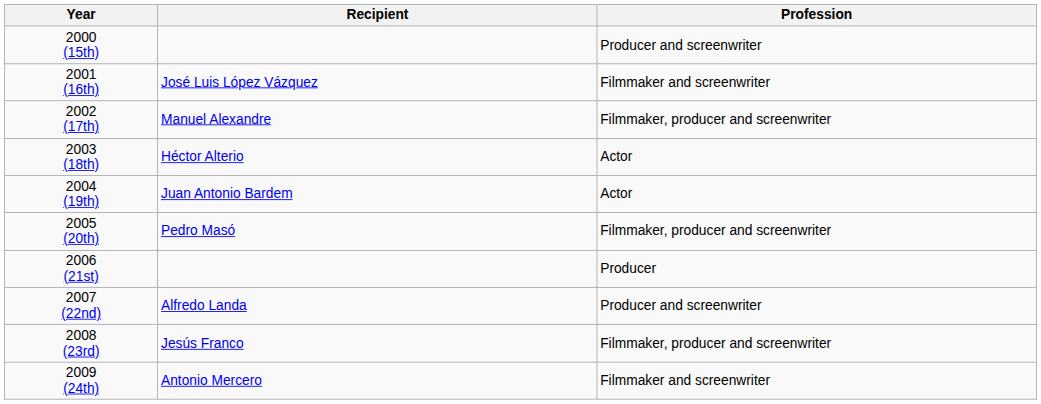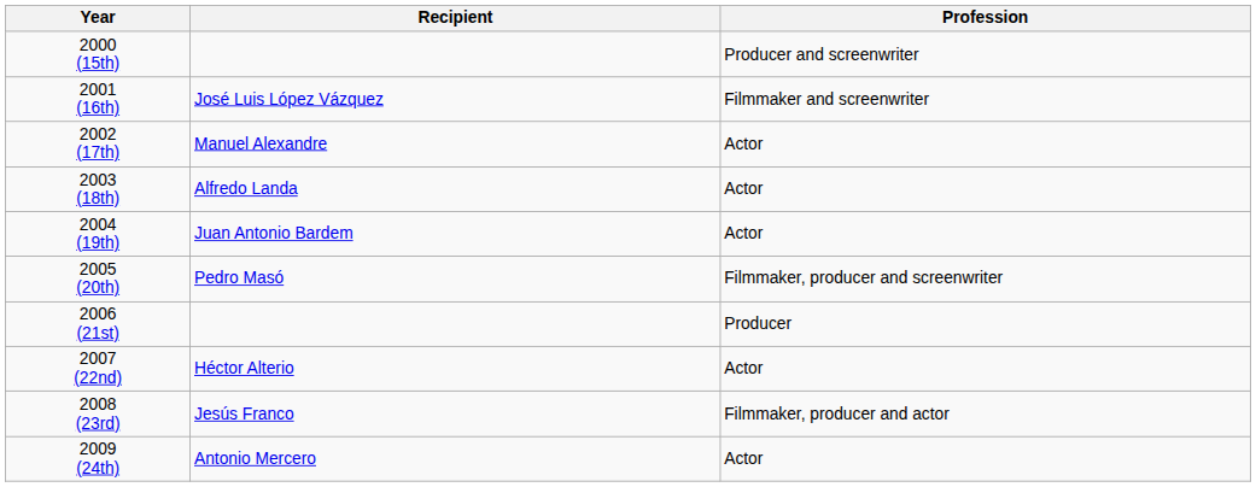 <table class="wikitable" width="95%" cellpadding="5">
 <tr>
 <th width="100"><strong>Year</strong></th>
 <th width="300"><strong>Recipient</strong></th>
 <th width="300"><strong>Profession</strong></th>
 </tr>
 <tr>
 <td style="text-align:center;">2000<br><a href='#'>(15th)</a></td>
 <td></td>
 <td>Producer and screenwriter</td>
 </tr>
 <tr>
 <td style="text-align:center;">2001<br><a href='#'>(16th)</a></td>
 <td><a href='#'>José Luis López Vázquez</a></td>
 <td>Filmmaker and screenwriter</td>
 </tr>
 <tr>
 <td style="text-align:center;">2002<br><a href='#'>(17th)</a></td>
 <td><a href='#'>Manuel Alexandre</a></td>
-<td>Filmmaker, producer and screenwriter</td>
+<td>Actor</td>
 </tr>
 <tr>
 <td style="text-align:center;">2003<br><a href='#'>(18th)</a></td>
-<td><a href='#'>Héctor Alterio</a></td>
+<td><a href='#'>Alfredo Landa</a></td>
 <td>Actor</td>
 </tr>
 <tr>
 <td style="text-align:center;">2004<br><a href='#'>(19th)</a></td>
 <td><a href='#'>Juan Antonio Bardem</a></td>
 <td>Actor</td>
 </tr>
 <tr>
 <td style="text-align:center;">2005<br><a href='#'>(20th)</a></td>
 <td><a href='#'>Pedro Masó</a></td>
 <td>Filmmaker, producer and screenwriter</td>
 </tr>
 <tr>
 <td style="text-align:center;">2006<br><a href='#'>(21st)</a></td>
 <td></td>
 <td>Producer</td>
 </tr>
 <tr>
 <td style="text-align:center;">2007<br><a href='#'>(22nd)</a></td>
-<td><a href='#'>Alfredo Landa</a></td>
-<td>Producer and screenwriter</td>
+<td><a href='#'>Héctor Alterio</a></td>
+<td>Actor</td>
 </tr>
 <tr>
 <td style="text-align:center;">2008<br><a href='#'>(23rd)</a></td>
 <td><a href='#'>Jesús Franco</a></td>
-<td>Filmmaker, producer and screenwriter</td>
+<td>Filmmaker, producer and actor</td>
 </tr>
 <tr>
 <td style="text-align:center;">2009<br><a href='#'>(24th)</a></td>
 <td><a href='#'>Antonio Mercero</a></td>
-<td>Filmmaker and screenwriter</td>
+<td>Actor</td>
 </tr>
 </table>
